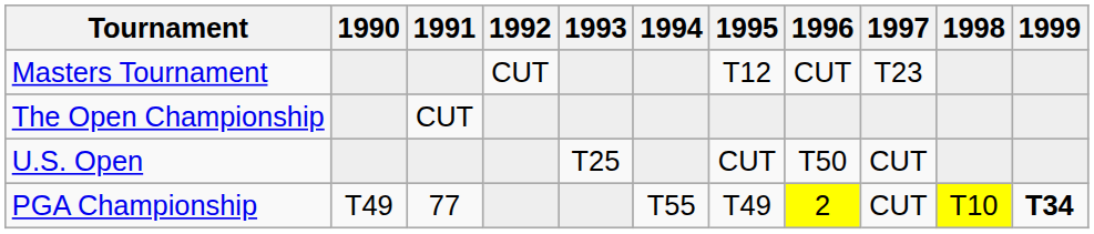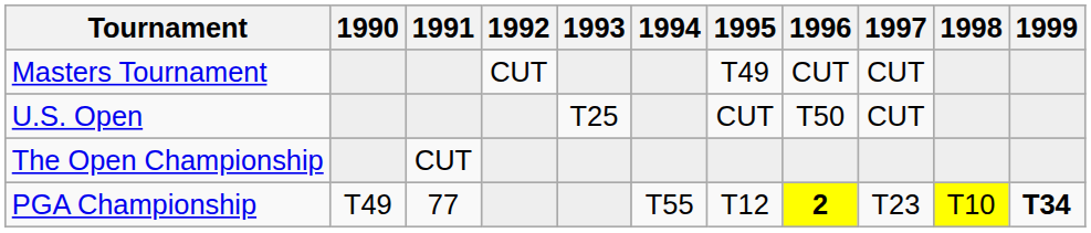 <table class="wikitable" style="font-size:95%;text-align:center;">
 <tr>
 <th>Tournament</th>
 <th>1990</th>
 <th>1991</th>
 <th>1992</th>
 <th>1993</th>
 <th>1994</th>
 <th>1995</th>
 <th>1996</th>
 <th>1997</th>
 <th>1998</th>
 <th>1999</th>
 </tr>
 <tr>
 <td align=left><a href='#'>Masters Tournament</a></td>
 <td style="background:#eeeeee;"></td>
 <td style="background:#eeeeee;"></td>
 <td>CUT</td>
 <td style="background:#eeeeee;"></td>
 <td style="background:#eeeeee;"></td>
-<td>T12</td>
+<td>T49</td>
 <td>CUT</td>
-<td>T23</td>
+<td>CUT</td>
+<td style="background:#eeeeee;"></td>
+<td style="background:#eeeeee;"></td>
+</tr>
+<tr>
+<td align=left><a href='#'>U.S. Open</a></td>
+<td style="background:#eeeeee;"></td>
+<td style="background:#eeeeee;"></td>
+<td style="background:#eeeeee;"></td>
+<td>T25</td>
+<td style="background:#eeeeee;"></td>
+<td>CUT</td>
+<td>T50</td>
+<td>CUT</td>
 <td style="background:#eeeeee;"></td>
 <td style="background:#eeeeee;"></td>
 </tr>
 <tr>
 <td align=left><a href='#'>The Open Championship</a></td>
 <td style="background:#eeeeee;"></td>
 <td>CUT</td>
 <td style="background:#eeeeee;"></td>
 <td style="background:#eeeeee;"></td>
 <td style="background:#eeeeee;"></td>
 <td style="background:#eeeeee;"></td>
 <td style="background:#eeeeee;"></td>
 <td style="background:#eeeeee;"></td>
 <td style="background:#eeeeee;"></td>
 <td style="background:#eeeeee;"></td>
 </tr>
 <tr>
-<td align=left><a href='#'>U.S. Open</a></td>
-<td style="background:#eeeeee;"></td>
-<td style="background:#eeeeee;"></td>
-<td style="background:#eeeeee;"></td>
-<td>T25</td>
-<td style="background:#eeeeee;"></td>
-<td>CUT</td>
-<td>T50</td>
-<td>CUT</td>
-<td style="background:#eeeeee;"></td>
-<td style="background:#eeeeee;"></td>
-</tr>
-<tr>
 <td align=left><a href='#'>PGA Championship</a></td>
 <td>T49</td>
 <td>77</td>
 <td style="background:#eeeeee;"></td>
 <td style="background:#eeeeee;"></td>
 <td>T55</td>
-<td>T49</td>
-<td style="background:yellow;">2</td>
-<td>CUT</td>
+<td>T12</td>
+<td style="background:yellow;"><strong>2</strong></td>
+<td>T23</td>
 <td style="background:yellow;">T10</td>
 <td><strong>T34</strong></td>
 </tr>
 </table>
